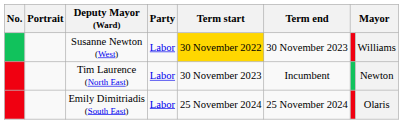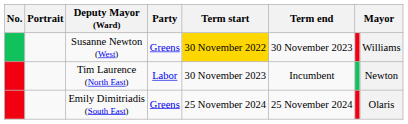 <table class="wikitable">
 <tr>
 <th>No.</th>
 <th>Portrait</th>
 <th>Deputy Mayor <br> <small> (Ward) </small></th>
 <th>Party</th>
 <th>Term start</th>
 <th>Term end</th>
 <th colspan="3">Mayor</th>
 </tr>
 <tr>
 <th style="background:#11C25C; color:white"></th>
 <td align="center"></td>
 <td align="center">Susanne Newton <br> <small> (<a href='#'>West</a>) </small></td>
-<td align="center"><a href='#'>Labor</a></td>
+<td align="center"><a href='#'>Greens</a></td>
 <td align="center" style="background: gold;">30 November 2022</td>
 <td align="center">30 November 2023</td>
 <td rowspan="1" style="background-color:#F00011; border-bottom:solid 0 gray"></td>
 <th rowspan="1" style="font-weight:normal">Williams <br> <small></small></th>
 </tr>
 <tr>
 <th style="background:#F00011; color:white"></th>
 <td align="center"></td>
 <td align="center">Tim Laurence <br> <small> (<a href='#'>North East</a>) </small></td>
 <td align="center"><a href='#'>Labor</a></td>
 <td align="center">30 November 2023</td>
 <td align="center">Incumbent</td>
 <td rowspan="1" style="background-color:#11C25C; border-bottom:solid 0 gray"></td>
 <th rowspan="1" style="font-weight:normal">Newton <br> <small></small></th>
 </tr>
 <tr>
 <th style="background:#F00011; color:white"></th>
 <td align="center"></td>
 <td align="center">Emily Dimitriadis <br> <small> (<a href='#'>South East</a>) </small></td>
-<td align="center"><a href='#'>Labor</a></td>
+<td align="center"><a href='#'>Greens</a></td>
 <td align="center">25 November 2024</td>
 <td align="center">25 November 2024</td>
 <td rowspan="1" style="background-color:#F00011; border-bottom:solid 0 gray"></td>
 <th rowspan="1" style="font-weight:normal">Olaris <br> <small></small></th>
 </tr>
 </table>
